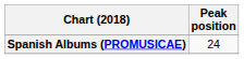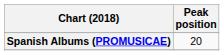 <table class="wikitable sortable plainrowheaders" style="text-align:center">
 <tr>
 <th scope="col">Chart (2018)</th>
 <th scope="col">Peak<br> position</th>
 </tr>
 <tr>
 </tr>
 <tr>
 </tr>
 <tr>
 </tr>
 <tr>
 </tr>
 <tr>
 </tr>
 <tr>
 </tr>
 <tr>
 </tr>
 <tr>
 </tr>
 <tr>
 </tr>
 <tr>
 </tr>
 <tr>
 </tr>
 <tr>
 <th scope="row">Spanish Albums (<a href='#'>PROMUSICAE</a>)</th>
-<td>24</td>
+<td>20</td>
 </tr>
 <tr>
 </tr>
 <tr>
 </tr>
 <tr>
 </tr>
 <tr>
 </tr>
 </table>
